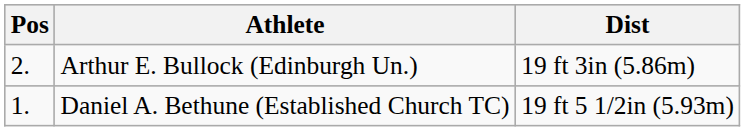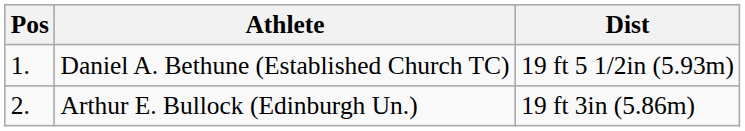 <table class="wikitable">
 <tr>
 <th>Pos</th>
 <th>Athlete</th>
 <th>Dist</th>
 </tr>
 <tr>
+<td>1.</td>
+<td>Daniel A. Bethune (Established Church TC)</td>
+<td>19 ft 5 1/2in (5.93m)</td>
+</tr>
+<tr>
 <td>2.</td>
 <td>Arthur E. Bullock (Edinburgh Un.)</td>
 <td>19 ft 3in (5.86m)</td>
 </tr>
-<tr>
-<td>1.</td>
-<td>Daniel A. Bethune (Established Church TC)</td>
-<td>19 ft 5 1/2in (5.93m)</td>
-</tr>
 </table>
